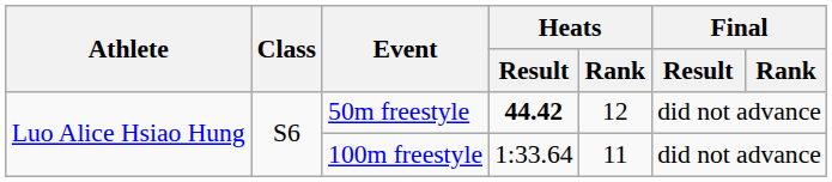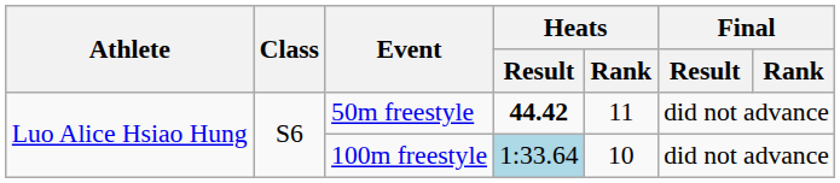 <table class=wikitable style="font-size:90%">
 <tr>
 <th rowspan="2">Athlete</th>
 <th rowspan="2">Class</th>
 <th rowspan="2">Event</th>
 <th colspan="2">Heats</th>
 <th colspan="2">Final</th>
 </tr>
 <tr>
 <th>Result</th>
 <th>Rank</th>
 <th>Result</th>
 <th>Rank</th>
 </tr>
 <tr>
 <td rowspan="2"><a href='#'>Luo Alice Hsiao Hung</a></td>
 <td rowspan="2" style="text-align:center;">S6</td>
 <td><a href='#'>50m freestyle</a></td>
 <td style="text-align:center;"><strong>44.42</strong></td>
-<td style="text-align:center;">12</td>
+<td style="text-align:center;">11</td>
 <td style="text-align:center;" colspan="2">did not advance</td>
 </tr>
 <tr>
 <td><a href='#'>100m freestyle</a></td>
-<td style="text-align:center;">1:33.64</td>
-<td style="text-align:center;">11</td>
+<td style="background: lightblue; text-align:center;">1:33.64</td>
+<td style="text-align:center;">10</td>
 <td style="text-align:center;" colspan="2">did not advance</td>
 </tr>
 </table>
